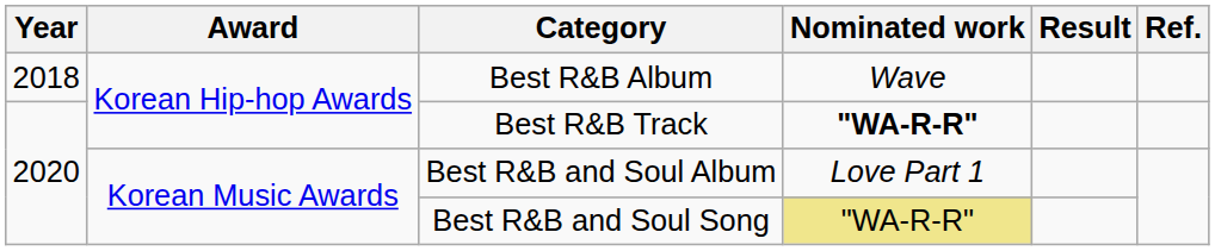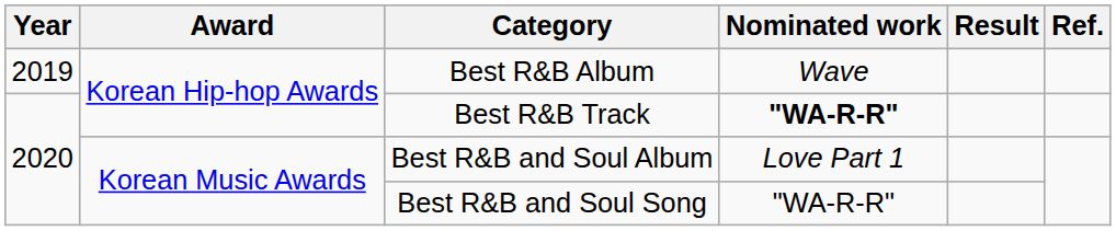 <table class="wikitable plainrowheaders" style="text-align:center;">
 <tr>
 <th>Year</th>
 <th>Award</th>
 <th>Category</th>
 <th>Nominated work</th>
 <th>Result</th>
 <th>Ref.</th>
 </tr>
 <tr>
-<td>2018</td>
+<td>2019</td>
 <td rowspan="2"><a href='#'>Korean Hip-hop Awards</a></td>
 <td>Best R&B Album</td>
 <td><em>Wave</em></td>
 <td></td>
 <td></td>
 </tr>
 <tr>
 <td rowspan="3">2020</td>
 <td>Best R&B Track</td>
 <td><strong>"WA-R-R"</strong></td>
 <td></td>
 <td></td>
 </tr>
 <tr>
 <td rowspan="2"><a href='#'>Korean Music Awards</a></td>
 <td>Best R&B and Soul Album</td>
 <td><em>Love Part 1</em></td>
 <td></td>
 <td rowspan="2"></td>
 </tr>
 <tr>
 <td>Best R&B and Soul Song</td>
-<td style="background: khaki;">"WA-R-R"</td>
+<td>"WA-R-R"</td>
 <td></td>
 </tr>
 </table>
